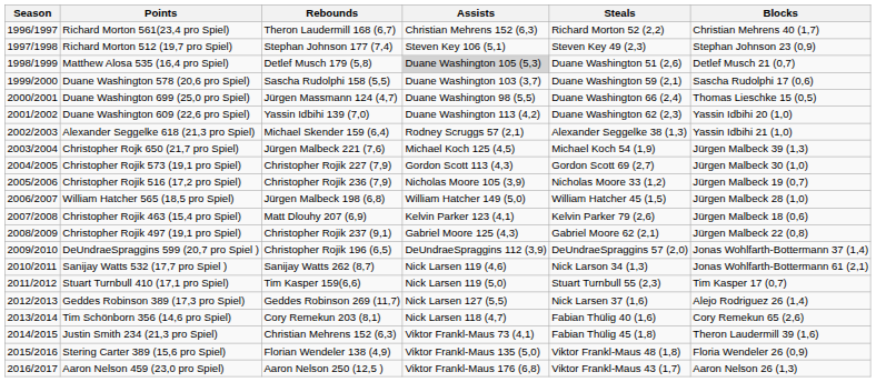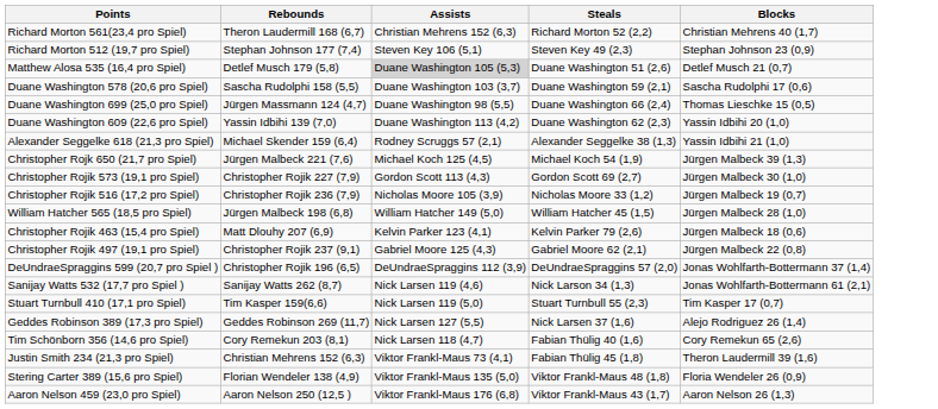 <table class="wikitable">
 <tr>
-<th>Season</th>
 <th>Points</th>
 <th>Rebounds</th>
 <th>Assists</th>
 <th>Steals</th>
 <th>Blocks</th>
 </tr>
 <tr>
-<td>1996/1997</td>
 <td>Richard Morton 561(23,4 pro Spiel)</td>
 <td>Theron Laudermill 168 (6,7)</td>
 <td>Christian Mehrens 152 (6,3)</td>
 <td>Richard Morton 52 (2,2)</td>
 <td>Christian Mehrens 40 (1,7)</td>
 </tr>
 <tr>
-<td>1997/1998</td>
 <td>Richard Morton 512 (19,7 pro Spiel)</td>
 <td>Stephan Johnson 177 (7,4)</td>
 <td>Steven Key 106 (5,1)</td>
 <td>Steven Key 49 (2,3)</td>
 <td>Stephan Johnson 23 (0,9)</td>
 </tr>
 <tr>
-<td>1998/1999</td>
 <td>Matthew Alosa 535 (16,4 pro Spiel)</td>
 <td>Detlef Musch 179 (5,8)</td>
 <td style="background: lightgrey;">Duane Washington 105 (5,3)</td>
 <td>Duane Washington 51 (2,6)</td>
 <td>Detlef Musch 21 (0,7)</td>
 </tr>
 <tr>
-<td>1999/2000</td>
 <td>Duane Washington 578 (20,6 pro Spiel)</td>
 <td>Sascha Rudolphi 158 (5,5)</td>
 <td>Duane Washington 103 (3,7)</td>
 <td>Duane Washington 59 (2,1)</td>
 <td>Sascha Rudolphi 17 (0,6)</td>
 </tr>
 <tr>
-<td>2000/2001</td>
 <td>Duane Washington 699 (25,0 pro Spiel)</td>
 <td>Jürgen Massmann 124 (4,7)</td>
 <td>Duane Washington 98 (5,5)</td>
 <td>Duane Washington 66 (2,4)</td>
 <td>Thomas Lieschke 15 (0,5)</td>
 </tr>
 <tr>
-<td>2001/2002</td>
 <td>Duane Washington 609 (22,6 pro Spiel)</td>
 <td>Yassin Idbihi 139 (7,0)</td>
 <td>Duane Washington 113 (4,2)</td>
 <td>Duane Washington 62 (2,3)</td>
 <td>Yassin Idbihi 20 (1,0)</td>
 </tr>
 <tr>
-<td>2002/2003</td>
 <td>Alexander Seggelke 618 (21,3 pro Spiel)</td>
 <td>Michael Skender 159 (6,4)</td>
 <td>Rodney Scruggs 57 (2,1)</td>
 <td>Alexander Seggelke 38 (1,3)</td>
 <td>Yassin Idbihi 21 (1,0)</td>
 </tr>
 <tr>
-<td>2003/2004</td>
 <td>Christopher Rojk 650 (21,7 pro Spiel)</td>
 <td>Jürgen Malbeck 221 (7,6)</td>
 <td>Michael Koch 125 (4,5)</td>
 <td>Michael Koch 54 (1,9)</td>
 <td>Jürgen Malbeck 39 (1,3)</td>
 </tr>
 <tr>
-<td>2004/2005</td>
 <td>Christopher Rojik 573 (19,1 pro Spiel)</td>
 <td>Christopher Rojik 227 (7,9)</td>
 <td>Gordon Scott 113 (4,3)</td>
 <td>Gordon Scott 69 (2,7)</td>
 <td>Jürgen Malbeck 30 (1,0)</td>
 </tr>
 <tr>
-<td>2005/2006</td>
 <td>Christopher Rojik 516 (17,2 pro Spiel)</td>
 <td>Christopher Rojik 236 (7,9)</td>
 <td>Nicholas Moore 105 (3,9)</td>
 <td>Nicholas Moore 33 (1,2)</td>
 <td>Jürgen Malbeck 19 (0,7)</td>
 </tr>
 <tr>
-<td>2006/2007</td>
 <td>William Hatcher 565 (18,5 pro Spiel)</td>
 <td>Jürgen Malbeck 198 (6,8)</td>
 <td>William Hatcher 149 (5,0)</td>
 <td>William Hatcher 45 (1,5)</td>
 <td>Jürgen Malbeck 28 (1,0)</td>
 </tr>
 <tr>
-<td>2007/2008</td>
 <td>Christopher Rojik 463 (15,4 pro Spiel)</td>
 <td>Matt Dlouhy 207 (6,9)</td>
 <td>Kelvin Parker 123 (4,1)</td>
 <td>Kelvin Parker 79 (2,6)</td>
 <td>Jürgen Malbeck 18 (0,6)</td>
 </tr>
 <tr>
-<td>2008/2009</td>
 <td>Christopher Rojik 497 (19,1 pro Spiel)</td>
 <td>Christopher Rojik 237 (9,1)</td>
 <td>Gabriel Moore 125 (4,3)</td>
 <td>Gabriel Moore 62 (2,1)</td>
 <td>Jürgen Malbeck 22 (0,8)</td>
 </tr>
 <tr>
-<td>2009/2010</td>
 <td>DeUndraeSpraggins 599 (20,7 pro Spiel )</td>
 <td>Christopher Rojik 196 (6,5)</td>
 <td>DeUndraeSpraggins 112 (3,9)</td>
 <td>DeUndraeSpraggins 57 (2,0)</td>
 <td>Jonas Wohlfarth-Bottermann 37 (1,4)</td>
 </tr>
 <tr>
-<td>2010/2011</td>
 <td>Sanijay Watts 532 (17,7 pro Spiel )</td>
 <td>Sanijay Watts 262 (8,7)</td>
 <td>Nick Larsen 119 (4,6)</td>
 <td>Nick Larson 34 (1,3)</td>
 <td>Jonas Wohlfarth-Bottermann 61 (2,1)</td>
 </tr>
 <tr>
-<td>2011/2012</td>
 <td>Stuart Turnbull 410 (17,1 pro Spiel)</td>
 <td>Tim Kasper 159(6,6)</td>
 <td>Nick Larsen 119 (5,0)</td>
 <td>Stuart Turnbull 55 (2,3)</td>
 <td>Tim Kasper 17 (0,7)</td>
 </tr>
 <tr>
-<td>2012/2013</td>
 <td>Geddes Robinson 389 (17,3 pro Spiel)</td>
 <td>Geddes Robinson 269 (11,7)</td>
 <td>Nick Larsen 127 (5,5)</td>
 <td>Nick Larsen 37 (1,6)</td>
 <td>Alejo Rodriguez 26 (1,4)</td>
 </tr>
 <tr>
-<td>2013/2014</td>
 <td>Tim Schönborn 356 (14,6 pro Spiel)</td>
 <td>Cory Remekun 203 (8,1)</td>
 <td>Nick Larsen 118 (4,7)</td>
 <td>Fabian Thülig 40 (1,6)</td>
 <td>Cory Remekun 65 (2,6)</td>
 </tr>
 <tr>
-<td>2014/2015</td>
 <td>Justin Smith 234 (21,3 pro Spiel)</td>
 <td>Christian Mehrens 152 (6,3)</td>
 <td>Viktor Frankl-Maus 73 (4,1)</td>
 <td>Fabian Thülig 45 (1,8)</td>
 <td>Theron Laudermill 39 (1,6)</td>
 </tr>
 <tr>
-<td>2015/2016</td>
 <td>Stering Carter 389 (15,6 pro Spiel)</td>
 <td>Florian Wendeler 138 (4,9)</td>
 <td>Viktor Frankl-Maus 135 (5,0)</td>
 <td>Viktor Frankl-Maus 48 (1,8)</td>
 <td>Floria Wendeler 26 (0,9)</td>
 </tr>
 <tr>
-<td>2016/2017</td>
 <td>Aaron Nelson 459 (23,0 pro Spiel)</td>
 <td>Aaron Nelson 250 (12,5 )</td>
 <td>Viktor Frankl-Maus 176 (6,8)</td>
 <td>Viktor Frankl-Maus 43 (1,7)</td>
 <td>Aaron Nelson 26 (1,3)</td>
 </tr>
 </table>
